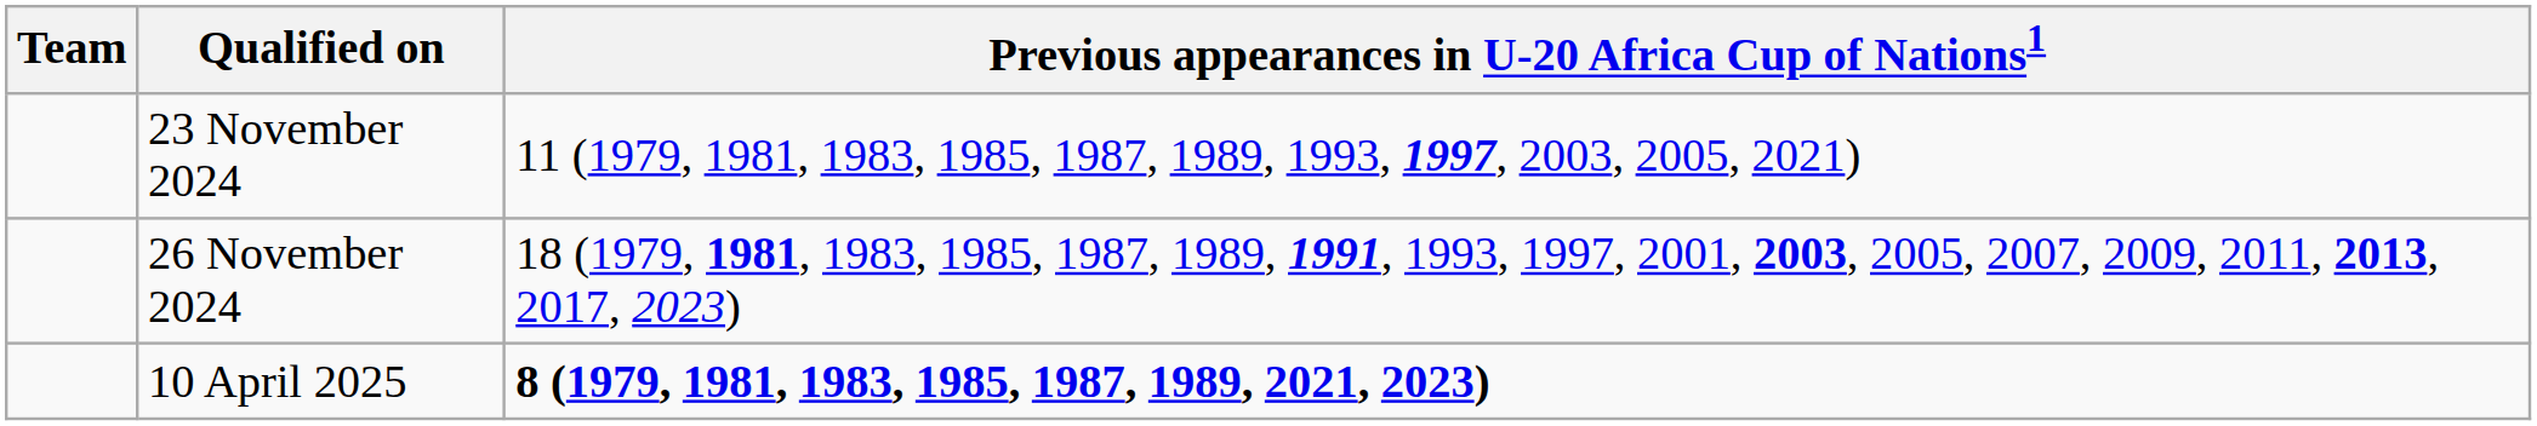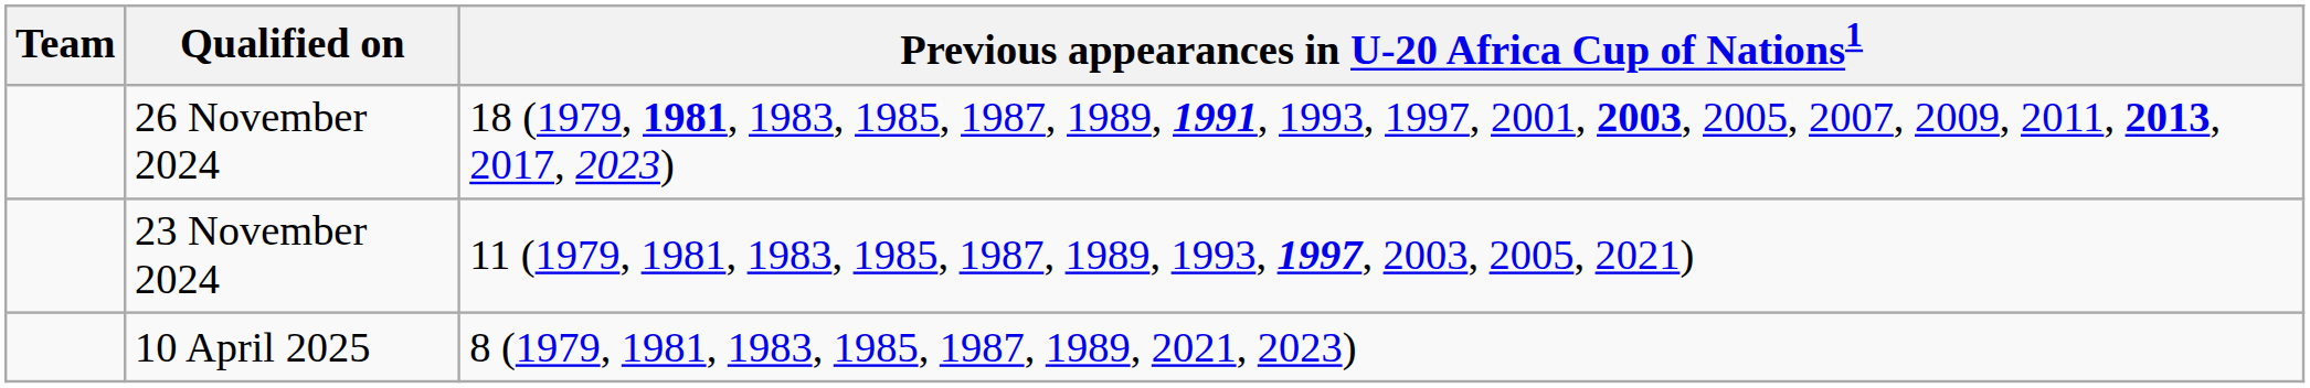 <table class="wikitable sortable">
 <tr>
 <th>Team</th>
 <th>Qualified on</th>
 <th data-sort-type="number">Previous appearances in <a href='#'>U-20 Africa Cup of Nations</a><sup><strong><a href='#'>1</a></strong></sup></th>
 </tr>
 <tr>
 <td></td>
+<td>26 November 2024</td>
+<td>18 (<a href='#'>1979</a>, <strong><a href='#'>1981</a></strong>, <a href='#'>1983</a>, <a href='#'>1985</a>, <a href='#'>1987</a>, <a href='#'>1989</a>, <strong><em><a href='#'>1991</a></em></strong>, <a href='#'>1993</a>, <a href='#'>1997</a>, <a href='#'>2001</a>, <strong><a href='#'>2003</a></strong>, <a href='#'>2005</a>, <a href='#'>2007</a>, <a href='#'>2009</a>, <a href='#'>2011</a>, <strong><a href='#'>2013</a></strong>, <a href='#'>2017</a>, <em><a href='#'>2023</a></em>)</td>
+</tr>
+<tr>
+<td></td>
 <td>23 November 2024</td>
 <td>11 (<a href='#'>1979</a>, <a href='#'>1981</a>, <a href='#'>1983</a>, <a href='#'>1985</a>, <a href='#'>1987</a>, <a href='#'>1989</a>, <a href='#'>1993</a>, <strong><em><a href='#'>1997</a></em></strong>, <a href='#'>2003</a>, <a href='#'>2005</a>, <a href='#'>2021</a>)</td>
 </tr>
 <tr>
 <td></td>
-<td>26 November 2024</td>
-<td>18 (<a href='#'>1979</a>, <strong><a href='#'>1981</a></strong>, <a href='#'>1983</a>, <a href='#'>1985</a>, <a href='#'>1987</a>, <a href='#'>1989</a>, <strong><em><a href='#'>1991</a></em></strong>, <a href='#'>1993</a>, <a href='#'>1997</a>, <a href='#'>2001</a>, <strong><a href='#'>2003</a></strong>, <a href='#'>2005</a>, <a href='#'>2007</a>, <a href='#'>2009</a>, <a href='#'>2011</a>, <strong><a href='#'>2013</a></strong>, <a href='#'>2017</a>, <em><a href='#'>2023</a></em>)</td>
-</tr>
-<tr>
-<td></td>
 <td>10 April 2025</td>
-<td><strong>8 (<a href='#'>1979</a>, <a href='#'>1981</a>, <a href='#'>1983</a>, <a href='#'>1985</a>, <a href='#'>1987</a>, <a href='#'>1989</a>, <a href='#'>2021</a>, <a href='#'>2023</a>)</strong></td>
+<td>8 (<a href='#'>1979</a>, <a href='#'>1981</a>, <a href='#'>1983</a>, <a href='#'>1985</a>, <a href='#'>1987</a>, <a href='#'>1989</a>, <a href='#'>2021</a>, <a href='#'>2023</a>)</td>
 </tr>
 </table>
